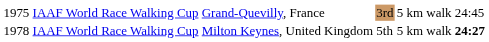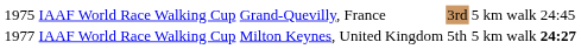 <table>
 <tr>
 <td>1975</td>
 <td><a href='#'>IAAF World Race Walking Cup</a></td>
 <td><a href='#'>Grand-Quevilly</a>, France</td>
 <td bgcolor=cc9966>3rd</td>
 <td>5 km walk</td>
 <td>24:45</td>
 </tr>
 <tr>
-<td>1978</td>
+<td>1977</td>
 <td><a href='#'>IAAF World Race Walking Cup</a></td>
 <td><a href='#'>Milton Keynes</a>, United Kingdom</td>
 <td>5th</td>
 <td>5 km walk</td>
 <td><strong>24:27</strong></td>
 </tr>
 </table>
